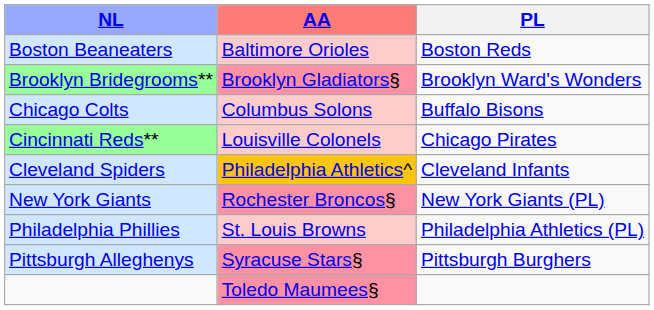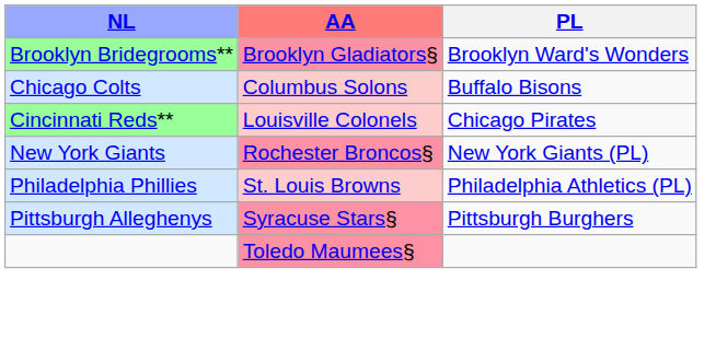 <table class="wikitable" style="font-size:100%;line-height:1.1;">
 <tr>
 <th style="background-color: #99A8FF;"><a href='#'>NL</a></th>
 <th style="background-color: #FF7B77;"><a href='#'>AA</a></th>
 <th><a href='#'>PL</a></th>
-</tr>
-<tr>
-<td style="background-color: #D0E7FF;"><a href='#'>Boston Beaneaters</a></td>
-<td style="background-color: #FFCCCC;"><a href='#'>Baltimore Orioles</a></td>
-<td><a href='#'>Boston Reds</a></td>
 </tr>
 <tr>
 <td style="background-color: #99FF99;"><a href='#'>Brooklyn Bridegrooms</a>**</td>
 <td style="background-color: #FF91A4;"><a href='#'>Brooklyn Gladiators</a>§</td>
 <td><a href='#'>Brooklyn Ward's Wonders</a></td>
 </tr>
 <tr>
 <td style="background-color: #D0E7FF;"><a href='#'>Chicago Colts</a></td>
 <td style="background-color: #FFCCCC;"><a href='#'>Columbus Solons</a></td>
 <td><a href='#'>Buffalo Bisons</a></td>
 </tr>
 <tr>
 <td style="background-color: #99FF99;"><a href='#'>Cincinnati Reds</a>**</td>
 <td style="background-color: #FFCCCC;"><a href='#'>Louisville Colonels</a></td>
 <td><a href='#'>Chicago Pirates</a></td>
-</tr>
-<tr>
-<td style="background-color: #D0E7FF;"><a href='#'>Cleveland Spiders</a></td>
-<td style="background-color: #FFC40C;"><a href='#'>Philadelphia Athletics</a>^</td>
-<td><a href='#'>Cleveland Infants</a></td>
 </tr>
 <tr>
 <td style="background-color: #D0E7FF;"><a href='#'>New York Giants</a></td>
 <td style="background-color: #FF91A4;"><a href='#'>Rochester Broncos</a>§</td>
 <td><a href='#'>New York Giants (PL)</a></td>
 </tr>
 <tr>
 <td style="background-color: #D0E7FF;"><a href='#'>Philadelphia Phillies</a></td>
 <td style="background-color: #FFCCCC;"><a href='#'>St. Louis Browns</a></td>
 <td><a href='#'>Philadelphia Athletics (PL)</a></td>
 </tr>
 <tr>
 <td style="background-color: #D0E7FF;"><a href='#'>Pittsburgh Alleghenys</a></td>
 <td style="background-color: #FF91A4;"><a href='#'>Syracuse Stars</a>§</td>
 <td><a href='#'>Pittsburgh Burghers</a></td>
 </tr>
 <tr>
 <td> </td>
 <td style="background-color: #FF91A4;"><a href='#'>Toledo Maumees</a>§</td>
 <td> </td>
 </tr>
 </table>
